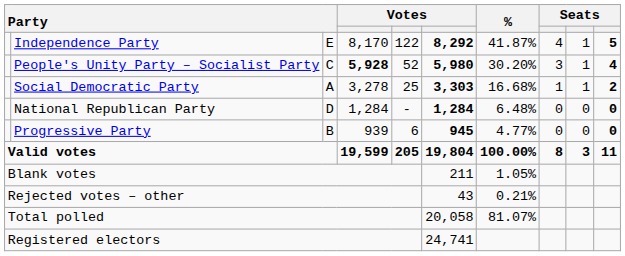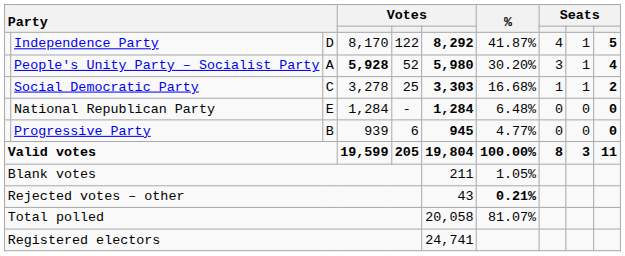 <table class="wikitable" border="1" style="text-align:right;">
 <tr>
 <th style="text-align:left;" valign=bottom rowspan=2 colspan=3>Party</th>
 <th colspan=3>Votes</th>
 <th align=center valign=bottom rowspan=2 width="50">%</th>
 <th colspan=3>Seats</th>
 </tr>
 <tr>
 <th align=center valign=bottom width="20"><small></small></th>
 <th align=center valign=bottom width="20"><small></small></th>
 <th align=center valign=bottom width="20"><small></small></th>
 <th align=center valign=bottom width="20"><small></small></th>
 <th align=center valign=bottom width="20"><small><a href='#'></a></small></th>
 <th align=center valign=bottom width="20"><small></small></th>
 </tr>
 <tr>
 <td></td>
 <td align=left><a href='#'>Independence Party</a></td>
-<td align=left>E</td>
+<td align=left>D</td>
 <td>8,170</td>
 <td>122</td>
 <td><strong>8,292</strong></td>
 <td>41.87%</td>
 <td>4</td>
 <td>1</td>
 <td><strong>5</strong></td>
 </tr>
 <tr>
 <td></td>
 <td align=left><a href='#'>People's Unity Party – Socialist Party</a></td>
-<td align=left>C</td>
+<td align=left>A</td>
 <td><strong>5,928</strong></td>
 <td>52</td>
 <td><strong>5,980</strong></td>
 <td>30.20%</td>
 <td>3</td>
 <td>1</td>
 <td><strong>4</strong></td>
 </tr>
 <tr>
 <td></td>
 <td align=left><a href='#'>Social Democratic Party</a></td>
-<td align=left>A</td>
+<td align=left>C</td>
 <td>3,278</td>
 <td>25</td>
 <td><strong>3,303</strong></td>
 <td>16.68%</td>
 <td>1</td>
 <td>1</td>
 <td><strong>2</strong></td>
 </tr>
 <tr>
 <td></td>
 <td align=left>National Republican Party</td>
-<td align=left>D</td>
+<td align=left>E</td>
 <td>1,284</td>
 <td align=center>-</td>
 <td><strong>1,284</strong></td>
 <td>6.48%</td>
 <td>0</td>
 <td>0</td>
 <td><strong>0</strong></td>
 </tr>
 <tr>
 <td></td>
 <td align=left><a href='#'>Progressive Party</a></td>
 <td align=left>B</td>
 <td>939</td>
 <td>6</td>
 <td><strong>945</strong></td>
 <td>4.77%</td>
 <td>0</td>
 <td>0</td>
 <td><strong>0</strong></td>
 </tr>
 <tr style="font-weight:bold">
 <td align=left colspan=3>Valid votes</td>
 <td>19,599</td>
 <td>205</td>
 <td>19,804</td>
 <td>100.00%</td>
 <td>8</td>
 <td>3</td>
 <td>11</td>
 </tr>
 <tr>
 <td align=left colspan=5>Blank votes</td>
 <td>211</td>
 <td>1.05%</td>
 <td></td>
 <td></td>
 <td></td>
 </tr>
 <tr>
 <td align=left colspan=5>Rejected votes – other</td>
 <td>43</td>
-<td>0.21%</td>
+<td><strong>0.21%</strong></td>
 <td></td>
 <td></td>
 <td></td>
 </tr>
 <tr>
 <td align=left colspan=5>Total polled</td>
 <td>20,058</td>
 <td>81.07%</td>
 <td></td>
 <td></td>
 <td></td>
 </tr>
 <tr>
 <td align=left colspan=5>Registered electors</td>
 <td>24,741</td>
 <td></td>
 <td></td>
 <td></td>
 <td></td>
 </tr>
 </table>
